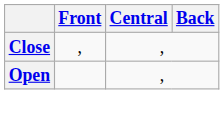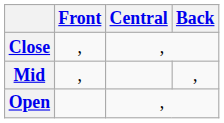 <table class="wikitable">
 <tr>
 <th></th>
 <th align="center"><a href='#'>Front</a></th>
 <th align="center"><a href='#'>Central</a></th>
 <th align="center"><a href='#'>Back</a></th>
 </tr>
 <tr>
 <th align="left"><a href='#'>Close</a></th>
 <td align="center">, </td>
 <td align="center" colspan="2">, </td>
 </tr>
 <tr>
+<th align="left"><a href='#'>Mid</a></th>
+<td align="center">, </td>
+<td></td>
+<td align="center">, </td>
+</tr>
+<tr>
 <th align="left"><a href='#'>Open</a></th>
 <td></td>
 <td align="center" colspan="2">, </td>
 </tr>
 </table>
